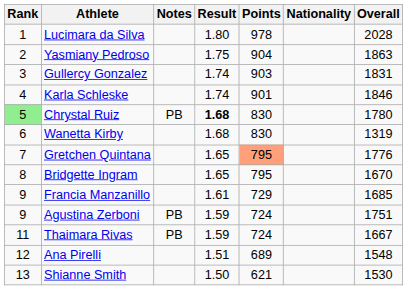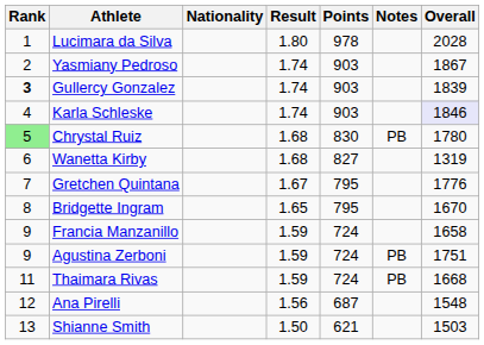 <table class="wikitable sortable" style="text-align:center">
 <tr>
 <th>Rank</th>
 <th>Athlete</th>
-<th>Notes</th>
+<th>Nationality</th>
 <th>Result</th>
 <th>Points</th>
-<th>Nationality</th>
+<th>Notes</th>
 <th>Overall</th>
 </tr>
 <tr>
 <td>1</td>
 <td align=left><a href='#'>Lucimara da Silva</a></td>
-<td></td>
+<td align=left></td>
 <td>1.80</td>
 <td>978</td>
-<td align=left></td>
+<td></td>
 <td>2028</td>
 </tr>
 <tr>
 <td>2</td>
 <td align=left><a href='#'>Yasmiany Pedroso</a></td>
+<td align=left></td>
+<td>1.74</td>
+<td>903</td>
 <td></td>
-<td>1.75</td>
-<td>904</td>
-<td align=left></td>
-<td>1863</td>
+<td>1867</td>
 </tr>
 <tr>
-<td>3</td>
+<td><strong>3</strong></td>
 <td align=left><a href='#'>Gullercy Gonzalez</a></td>
-<td></td>
+<td align=left></td>
 <td>1.74</td>
 <td>903</td>
-<td align=left></td>
-<td>1831</td>
+<td></td>
+<td>1839</td>
 </tr>
 <tr>
 <td>4</td>
 <td align=left><a href='#'>Karla Schleske</a></td>
+<td align=left></td>
+<td>1.74</td>
+<td>903</td>
 <td></td>
-<td>1.74</td>
-<td>901</td>
-<td align=left></td>
-<td>1846</td>
+<td style="background: lavender;">1846</td>
 </tr>
 <tr>
 <td style="background: lightgreen;">5</td>
 <td align=left><a href='#'>Chrystal Ruiz</a></td>
+<td align=left></td>
+<td>1.68</td>
+<td>830</td>
 <td>PB</td>
-<td><strong>1.68</strong></td>
-<td>830</td>
-<td align=left></td>
 <td>1780</td>
 </tr>
 <tr>
 <td>6</td>
 <td align=left><a href='#'>Wanetta Kirby</a></td>
+<td align=left></td>
+<td>1.68</td>
+<td>827</td>
 <td></td>
-<td>1.68</td>
-<td>830</td>
-<td align=left></td>
 <td>1319</td>
 </tr>
 <tr>
 <td>7</td>
 <td align=left><a href='#'>Gretchen Quintana</a></td>
+<td align=left></td>
+<td>1.67</td>
+<td>795</td>
 <td></td>
-<td>1.65</td>
-<td style="background: lightsalmon;">795</td>
-<td align=left></td>
 <td>1776</td>
 </tr>
 <tr>
 <td>8</td>
 <td align=left><a href='#'>Bridgette Ingram</a></td>
-<td></td>
+<td align=left></td>
 <td>1.65</td>
 <td>795</td>
-<td align=left></td>
+<td></td>
 <td>1670</td>
 </tr>
 <tr>
 <td>9</td>
 <td align=left><a href='#'>Francia Manzanillo</a></td>
+<td align=left></td>
+<td>1.59</td>
+<td>724</td>
 <td></td>
-<td>1.61</td>
-<td>729</td>
-<td align=left></td>
-<td>1685</td>
+<td>1658</td>
 </tr>
 <tr>
 <td>9</td>
 <td align=left><a href='#'>Agustina Zerboni</a></td>
-<td>PB</td>
+<td align=left></td>
 <td>1.59</td>
 <td>724</td>
-<td align=left></td>
+<td>PB</td>
 <td>1751</td>
 </tr>
 <tr>
 <td>11</td>
 <td align=left><a href='#'>Thaimara Rivas</a></td>
-<td>PB</td>
+<td align=left></td>
 <td>1.59</td>
 <td>724</td>
-<td align=left></td>
-<td>1667</td>
+<td>PB</td>
+<td>1668</td>
 </tr>
 <tr>
 <td>12</td>
 <td align=left><a href='#'>Ana Pirelli</a></td>
+<td align=left></td>
+<td>1.56</td>
+<td>687</td>
 <td></td>
-<td>1.51</td>
-<td>689</td>
-<td align=left></td>
 <td>1548</td>
 </tr>
 <tr>
 <td>13</td>
 <td align=left><a href='#'>Shianne Smith</a></td>
-<td></td>
+<td align=left></td>
 <td>1.50</td>
 <td>621</td>
-<td align=left></td>
-<td>1530</td>
+<td></td>
+<td>1503</td>
 </tr>
 </table>
